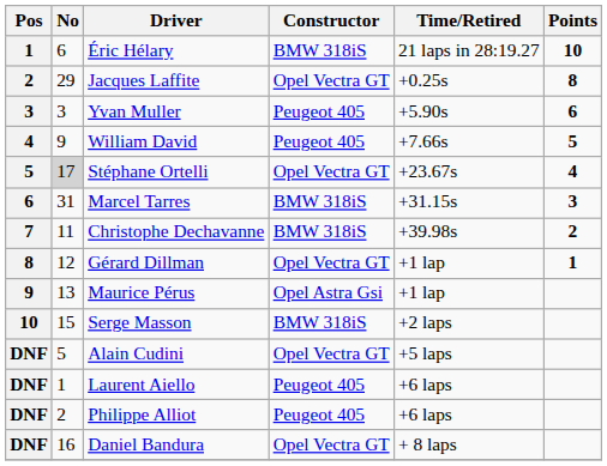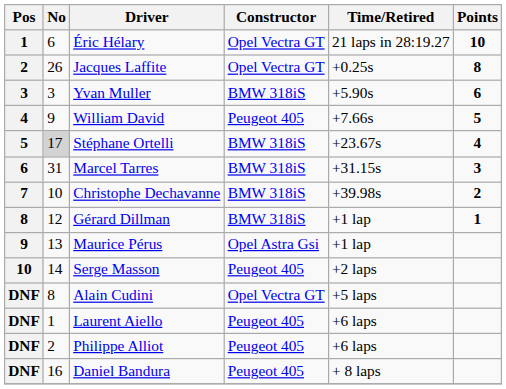 <table class="wikitable" style="font-size: 80%;">
 <tr>
 <th>Pos</th>
 <th>No</th>
 <th>Driver</th>
 <th>Constructor</th>
 <th>Time/Retired</th>
 <th>Points</th>
 </tr>
 <tr>
 <th>1</th>
 <td>6</td>
 <td> <a href='#'>Éric Hélary</a></td>
-<td><a href='#'>BMW 318iS</a></td>
+<td><a href='#'> Opel Vectra GT</a></td>
 <td>21 laps in 28:19.27</td>
 <td align=center><strong>10</strong></td>
 </tr>
 <tr>
 <th>2</th>
-<td>29</td>
+<td>26</td>
 <td> <a href='#'>Jacques Laffite</a></td>
 <td><a href='#'> Opel Vectra GT</a></td>
 <td>+0.25s</td>
 <td align=center><strong>8</strong></td>
 </tr>
 <tr>
 <th>3</th>
 <td>3</td>
 <td> <a href='#'>Yvan Muller</a></td>
-<td><a href='#'>Peugeot 405</a></td>
+<td><a href='#'>BMW 318iS</a></td>
 <td>+5.90s</td>
 <td align=center><strong>6</strong></td>
 </tr>
 <tr>
 <th>4</th>
 <td>9</td>
 <td> <a href='#'>William David</a></td>
 <td><a href='#'>Peugeot 405</a></td>
 <td>+7.66s</td>
 <td align=center><strong>5</strong></td>
 </tr>
 <tr>
 <th>5</th>
 <td style="background: lightgrey;">17</td>
 <td> <a href='#'>Stéphane Ortelli</a></td>
-<td><a href='#'> Opel Vectra GT</a></td>
+<td><a href='#'>BMW 318iS</a></td>
 <td>+23.67s</td>
 <td align=center><strong>4</strong></td>
 </tr>
 <tr>
 <th>6</th>
 <td>31</td>
 <td> <a href='#'>Marcel Tarres</a></td>
 <td><a href='#'>BMW 318iS</a></td>
 <td>+31.15s</td>
 <td align=center><strong>3</strong></td>
 </tr>
 <tr>
 <th>7</th>
-<td>11</td>
+<td>10</td>
 <td> <a href='#'>Christophe Dechavanne</a></td>
 <td><a href='#'>BMW 318iS</a></td>
 <td>+39.98s</td>
 <td align=center><strong>2</strong></td>
 </tr>
 <tr>
 <th>8</th>
 <td>12</td>
 <td> <a href='#'>Gérard Dillman</a></td>
-<td><a href='#'> Opel Vectra GT</a></td>
+<td><a href='#'>BMW 318iS</a></td>
 <td>+1 lap</td>
 <td align=center><strong>1</strong></td>
 </tr>
 <tr>
 <th>9</th>
 <td>13</td>
 <td> <a href='#'>Maurice Pérus</a></td>
 <td><a href='#'>Opel Astra Gsi</a></td>
 <td>+1 lap</td>
 <td></td>
 </tr>
 <tr>
 <th>10</th>
-<td>15</td>
+<td>14</td>
 <td> <a href='#'>Serge Masson</a></td>
-<td><a href='#'>BMW 318iS</a></td>
+<td><a href='#'>Peugeot 405</a></td>
 <td>+2 laps</td>
 <td></td>
 </tr>
 <tr>
 <th>DNF</th>
-<td>5</td>
+<td>8</td>
 <td> <a href='#'>Alain Cudini</a></td>
 <td><a href='#'> Opel Vectra GT</a></td>
 <td>+5 laps</td>
 <td></td>
 </tr>
 <tr>
 <th>DNF</th>
 <td>1</td>
 <td> <a href='#'>Laurent Aiello</a></td>
 <td><a href='#'>Peugeot 405</a></td>
 <td>+6 laps</td>
 <td></td>
 </tr>
 <tr>
 <th>DNF</th>
 <td>2</td>
 <td> <a href='#'>Philippe Alliot</a></td>
 <td><a href='#'>Peugeot 405</a></td>
 <td>+6 laps</td>
 <td></td>
 </tr>
 <tr>
 <th>DNF</th>
 <td>16</td>
 <td> <a href='#'>Daniel Bandura</a></td>
-<td><a href='#'> Opel Vectra GT</a></td>
+<td><a href='#'>Peugeot 405</a></td>
 <td>+ 8 laps</td>
 <td></td>
 </tr>
 <tr>
 </tr>
 </table>
